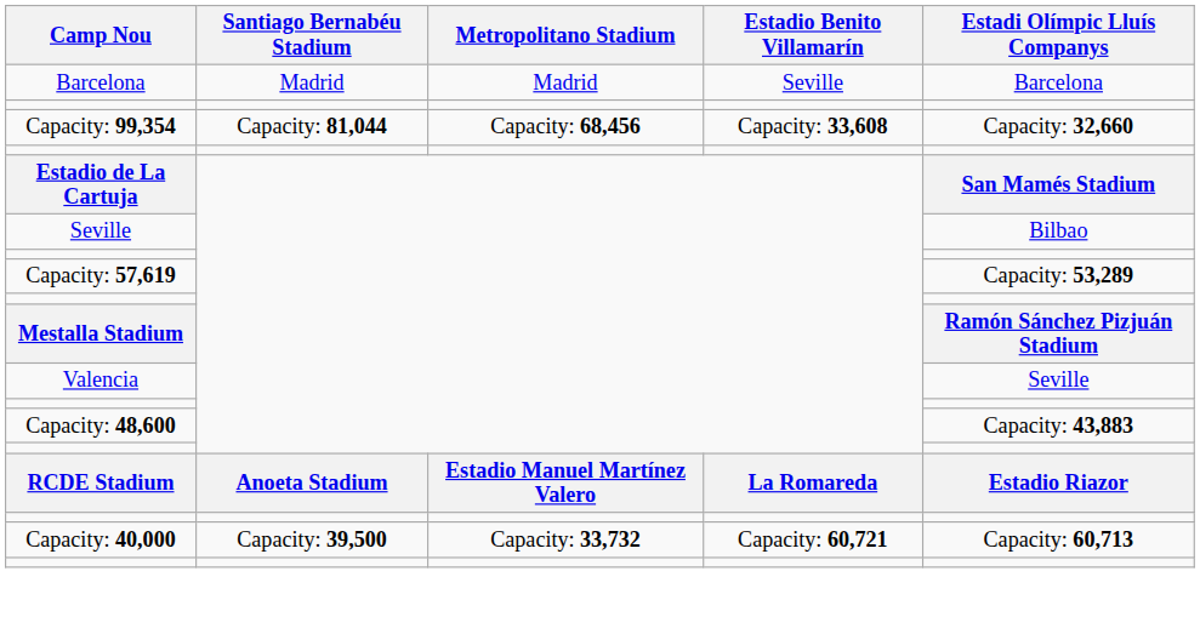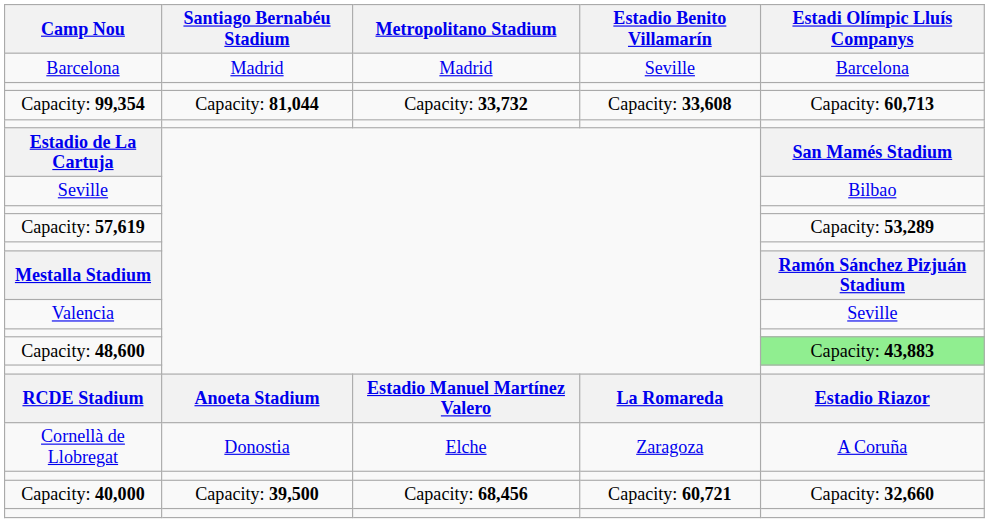 <table class="wikitable" style="text-align:center">
 <tr>
 <th><a href='#'>Camp Nou</a></th>
 <th><a href='#'>Santiago Bernabéu Stadium</a></th>
 <th><a href='#'>Metropolitano Stadium</a></th>
 <th><a href='#'>Estadio Benito Villamarín</a></th>
 <th><a href='#'>Estadi Olímpic Lluís Companys</a></th>
 </tr>
 <tr>
 <td><a href='#'>Barcelona</a></td>
 <td><a href='#'>Madrid</a></td>
 <td><a href='#'>Madrid</a></td>
 <td><a href='#'>Seville</a></td>
 <td><a href='#'>Barcelona</a></td>
 </tr>
 <tr>
 <td><strong></strong></td>
 <td><strong></strong></td>
 <td><strong></strong></td>
 <td><strong></strong></td>
 <td><strong></strong></td>
 </tr>
 <tr>
 <td>Capacity: <strong>99,354</strong></td>
 <td>Capacity: <strong>81,044</strong></td>
-<td>Capacity: <strong>68,456</strong></td>
+<td>Capacity: <strong>33,732</strong></td>
 <td>Capacity: <strong>33,608</strong></td>
-<td>Capacity: <strong>32,660</strong></td>
+<td>Capacity: <strong>60,713</strong></td>
 </tr>
 <tr>
 <td></td>
 <td></td>
 <td></td>
 <td></td>
 <td></td>
 </tr>
 <tr>
 <th><a href='#'>Estadio de La Cartuja</a></th>
 <td colspan="3" rowspan="10"><br></td>
 <th><a href='#'>San Mamés Stadium</a></th>
 </tr>
 <tr>
 <td><a href='#'>Seville</a></td>
 <td><a href='#'>Bilbao</a></td>
 </tr>
 <tr>
 <td><strong></strong></td>
 <td><strong></strong></td>
 </tr>
 <tr>
 <td>Capacity: <strong>57,619</strong></td>
 <td>Capacity: <strong>53,289</strong></td>
 </tr>
 <tr>
 <td></td>
 <td></td>
 </tr>
 <tr>
 <th><a href='#'>Mestalla Stadium</a></th>
 <th><a href='#'>Ramón Sánchez Pizjuán Stadium</a></th>
 </tr>
 <tr>
 <td><a href='#'>Valencia</a></td>
 <td><a href='#'>Seville</a></td>
 </tr>
 <tr>
 <td><strong></strong></td>
 <td><strong></strong></td>
 </tr>
 <tr>
 <td>Capacity: <strong>48,600</strong></td>
-<td>Capacity: <strong>43,883</strong></td>
+<td style="background: lightgreen;">Capacity: <strong>43,883</strong></td>
 </tr>
 <tr>
 <td></td>
 <td></td>
 </tr>
 <tr>
 <th><a href='#'>RCDE Stadium</a></th>
 <th><a href='#'>Anoeta Stadium</a></th>
 <th><a href='#'>Estadio Manuel Martínez Valero</a></th>
 <th><a href='#'>La Romareda</a></th>
 <th><a href='#'>Estadio Riazor</a></th>
 </tr>
 <tr>
+<td><a href='#'>Cornellà de Llobregat</a></td>
+<td><a href='#'>Donostia</a></td>
+<td><a href='#'>Elche</a></td>
+<td><a href='#'>Zaragoza</a></td>
+<td><a href='#'>A Coruña</a></td>
+</tr>
+<tr>
 <td></td>
 <td><strong></strong></td>
 <td><strong></strong></td>
 <td><strong></strong></td>
 <td><strong></strong></td>
 </tr>
 <tr>
 <td>Capacity: <strong>40,000</strong></td>
 <td>Capacity: <strong>39,500</strong></td>
-<td>Capacity: <strong>33,732</strong></td>
+<td>Capacity: <strong>68,456</strong></td>
 <td>Capacity: <strong>60,721</strong></td>
-<td>Capacity: <strong>60,713</strong></td>
+<td>Capacity: <strong>32,660</strong></td>
 </tr>
 <tr>
 <td></td>
 <td></td>
 <td></td>
 <td></td>
 <td></td>
 </tr>
 </table>
